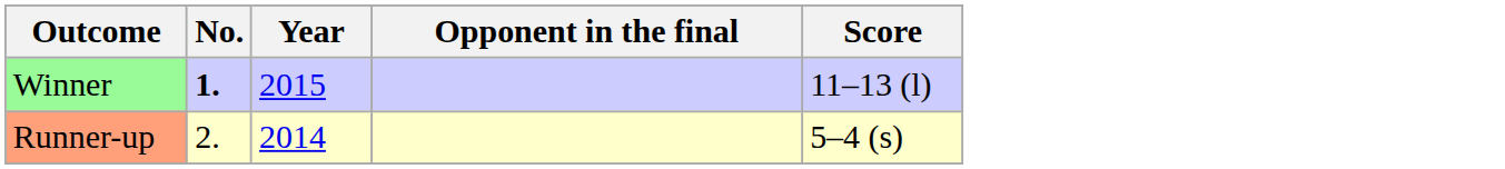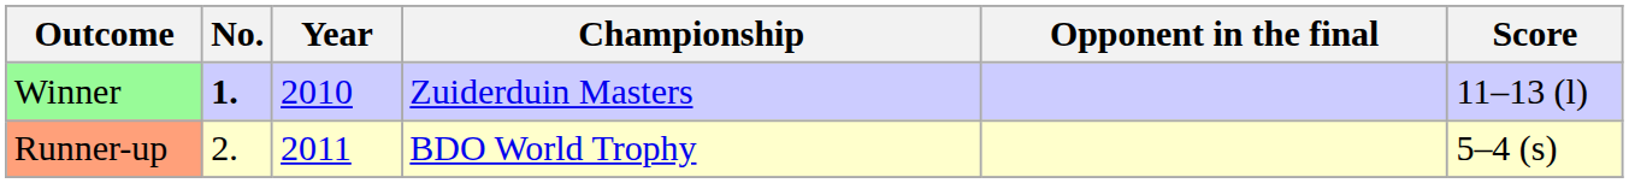 <table class="sortable wikitable">
 <tr>
 <th width="80">Outcome</th>
 <th width="20">No.</th>
 <th width="50">Year</th>
+<th style="width:250px;">Championship</th>
 <th style="width:200px;">Opponent in the final</th>
 <th width="70">Score</th>
 </tr>
 <tr style="background:#ccf;">
 <td style="background:#98FB98">Winner</td>
 <td><strong>1.</strong></td>
-<td><a href='#'>2015</a></td>
+<td><a href='#'>2010</a></td>
+<td><a href='#'>Zuiderduin Masters</a></td>
 <td> </td>
 <td>11–13 (l)</td>
 </tr>
 <tr style="background:#ffc;">
 <td style="background:#ffa07a;">Runner-up</td>
 <td>2.</td>
-<td><a href='#'>2014</a></td>
+<td><a href='#'>2011</a></td>
+<td><a href='#'>BDO World Trophy</a></td>
 <td> </td>
 <td>5–4 (s)</td>
 </tr>
 </table>
